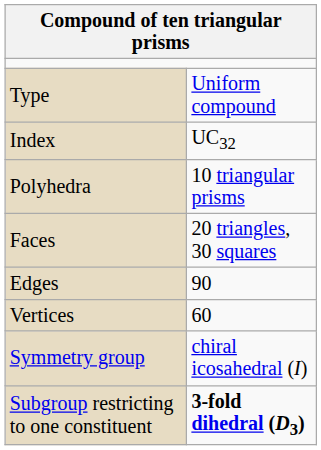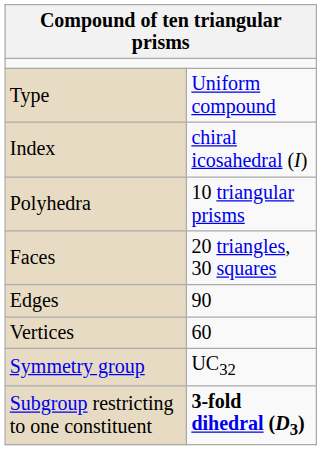 <table class=wikitable border="1" bgcolor="#ffffff" cellpadding="5" align="right" style="margin-left:10px" width="250">
 <tr>
 <th bgcolor=#e7dcc3 colspan=2>Compound of ten triangular prisms</th>
 </tr>
 <tr>
 <td align=center colspan=2></td>
 </tr>
 <tr>
 <td bgcolor=#e7dcc3>Type</td>
 <td><a href='#'>Uniform compound</a></td>
 </tr>
 <tr>
 <td bgcolor=#e7dcc3>Index</td>
-<td>UC<sub>32</sub></td>
+<td><a href='#'>chiral</a> <a href='#'>icosahedral</a> (<em>I</em>)</td>
 </tr>
 <tr>
 <td bgcolor=#e7dcc3>Polyhedra</td>
 <td>10 <a href='#'>triangular prisms</a></td>
 </tr>
 <tr>
 <td bgcolor=#e7dcc3>Faces</td>
 <td>20 <a href='#'>triangles</a>,<br>30 <a href='#'>squares</a></td>
 </tr>
 <tr>
 <td bgcolor=#e7dcc3>Edges</td>
 <td>90</td>
 </tr>
 <tr>
 <td bgcolor=#e7dcc3>Vertices</td>
 <td>60</td>
 </tr>
 <tr>
 <td bgcolor=#e7dcc3><a href='#'>Symmetry group</a></td>
-<td><a href='#'>chiral</a> <a href='#'>icosahedral</a> (<em>I</em>)</td>
+<td>UC<sub>32</sub></td>
 </tr>
 <tr>
 <td bgcolor=#e7dcc3><a href='#'>Subgroup</a> restricting to one constituent</td>
 <td><strong>3-fold <a href='#'>dihedral</a> (<em>D</em><sub>3</sub>)</strong></td>
 </tr>
 </table>
